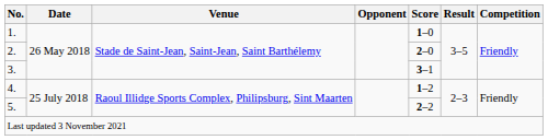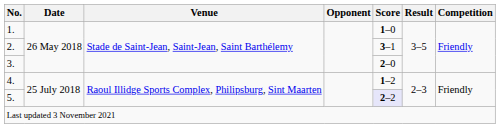 <table class="wikitable" style="font-size:95%">
 <tr>
 <th>No.</th>
 <th>Date</th>
 <th>Venue</th>
 <th>Opponent</th>
 <th>Score</th>
 <th>Result</th>
 <th>Competition</th>
 </tr>
 <tr>
 <td>1.</td>
 <td rowspan=3>26 May 2018</td>
 <td rowspan=3><a href='#'>Stade de Saint-Jean</a>, <a href='#'>Saint-Jean</a>, <a href='#'>Saint Barthélemy</a></td>
 <td rowspan=3></td>
 <td align=center><strong>1</strong>–0</td>
 <td rowspan=3 style="text-align:center;">3–5</td>
 <td rowspan=3><a href='#'>Friendly</a></td>
 </tr>
 <tr>
 <td>2.</td>
-<td align=center><strong>2</strong>–0</td>
+<td align=center><strong>3</strong>–1</td>
 </tr>
 <tr>
 <td>3.</td>
-<td align=center><strong>3</strong>–1</td>
+<td align=center><strong>2</strong>–0</td>
 </tr>
 <tr>
 <td>4.</td>
 <td rowspan=2>25 July 2018</td>
 <td rowspan=2><a href='#'>Raoul Illidge Sports Complex</a>, <a href='#'>Philipsburg</a>, <a href='#'>Sint Maarten</a></td>
 <td rowspan=2></td>
 <td align=center><strong>1</strong>–2</td>
 <td rowspan=2 style="text-align:center;">2–3</td>
 <td rowspan=2>Friendly</td>
 </tr>
 <tr>
 <td>5.</td>
-<td align=center><strong>2</strong>–2</td>
+<td align=center style="background: lavender;"><strong>2</strong>–2</td>
 </tr>
 <tr>
 <td colspan="7"><small>Last updated 3 November 2021</small></td>
 </tr>
 </table>
